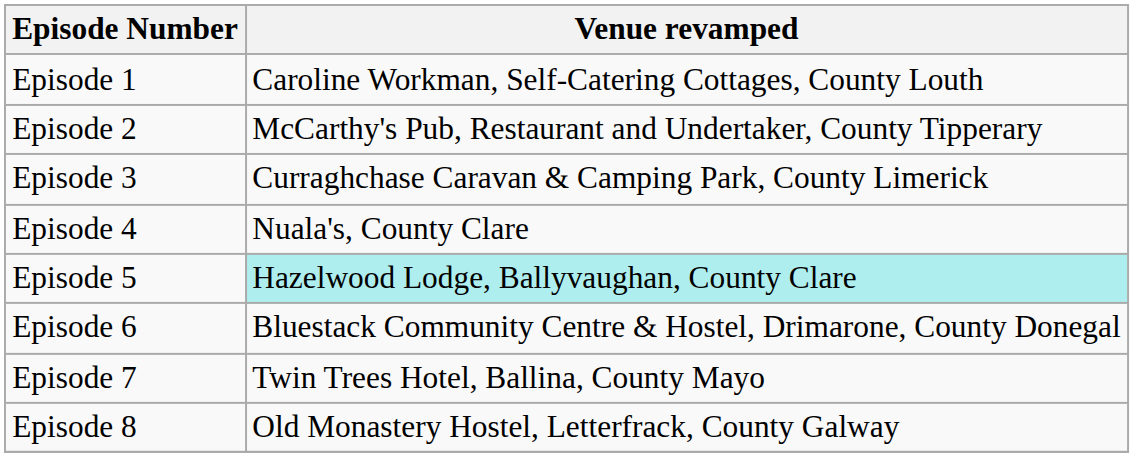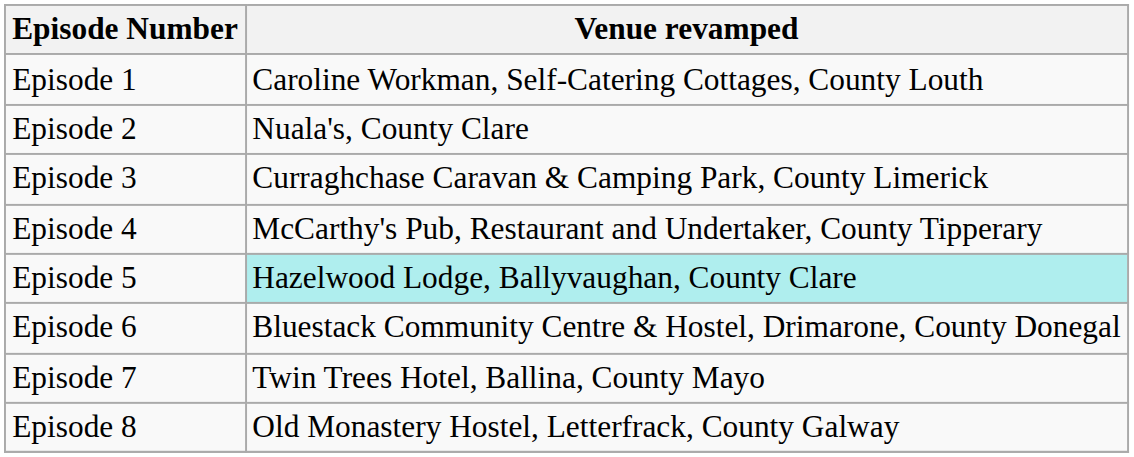 <table class="wikitable">
 <tr>
 <th>Episode Number</th>
 <th>Venue revamped</th>
 </tr>
 <tr>
 <td>Episode 1</td>
 <td>Caroline Workman, Self-Catering Cottages, County Louth</td>
 </tr>
 <tr>
 <td>Episode 2</td>
-<td>McCarthy's Pub, Restaurant and Undertaker, County Tipperary</td>
+<td>Nuala's, County Clare</td>
 </tr>
 <tr>
 <td>Episode 3</td>
 <td>Curraghchase Caravan & Camping Park, County Limerick</td>
 </tr>
 <tr>
 <td>Episode 4</td>
-<td>Nuala's, County Clare</td>
+<td>McCarthy's Pub, Restaurant and Undertaker, County Tipperary</td>
 </tr>
 <tr>
 <td>Episode 5</td>
 <td style="background: paleturquoise;">Hazelwood Lodge, Ballyvaughan, County Clare</td>
 </tr>
 <tr>
 <td>Episode 6</td>
 <td>Bluestack Community Centre & Hostel, Drimarone, County Donegal</td>
 </tr>
 <tr>
 <td>Episode 7</td>
 <td>Twin Trees Hotel, Ballina, County Mayo</td>
 </tr>
 <tr>
 <td>Episode 8</td>
 <td>Old Monastery Hostel, Letterfrack, County Galway</td>
 </tr>
 <tr>
 </tr>
 </table>
